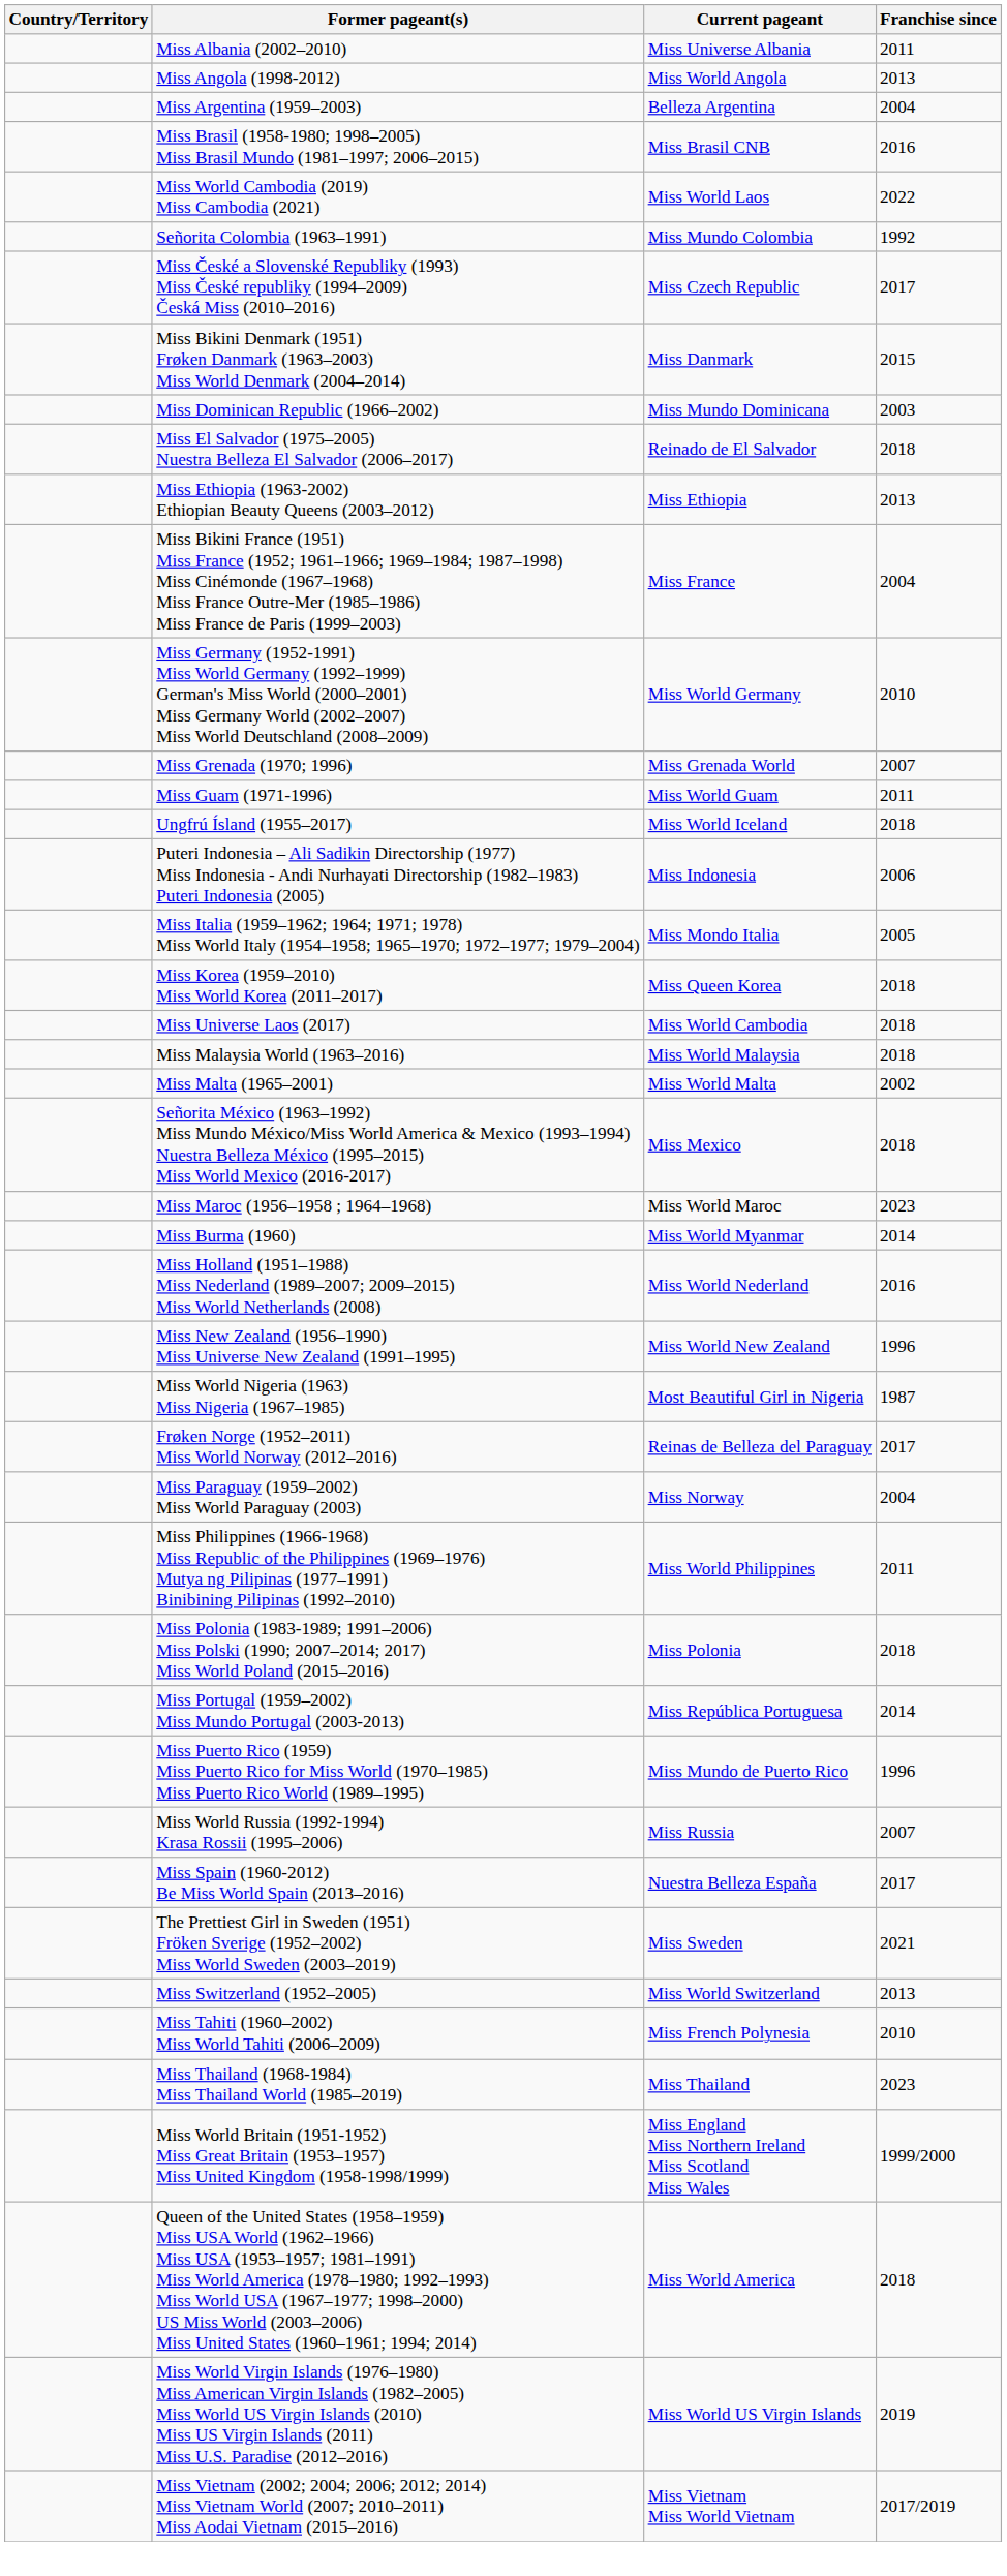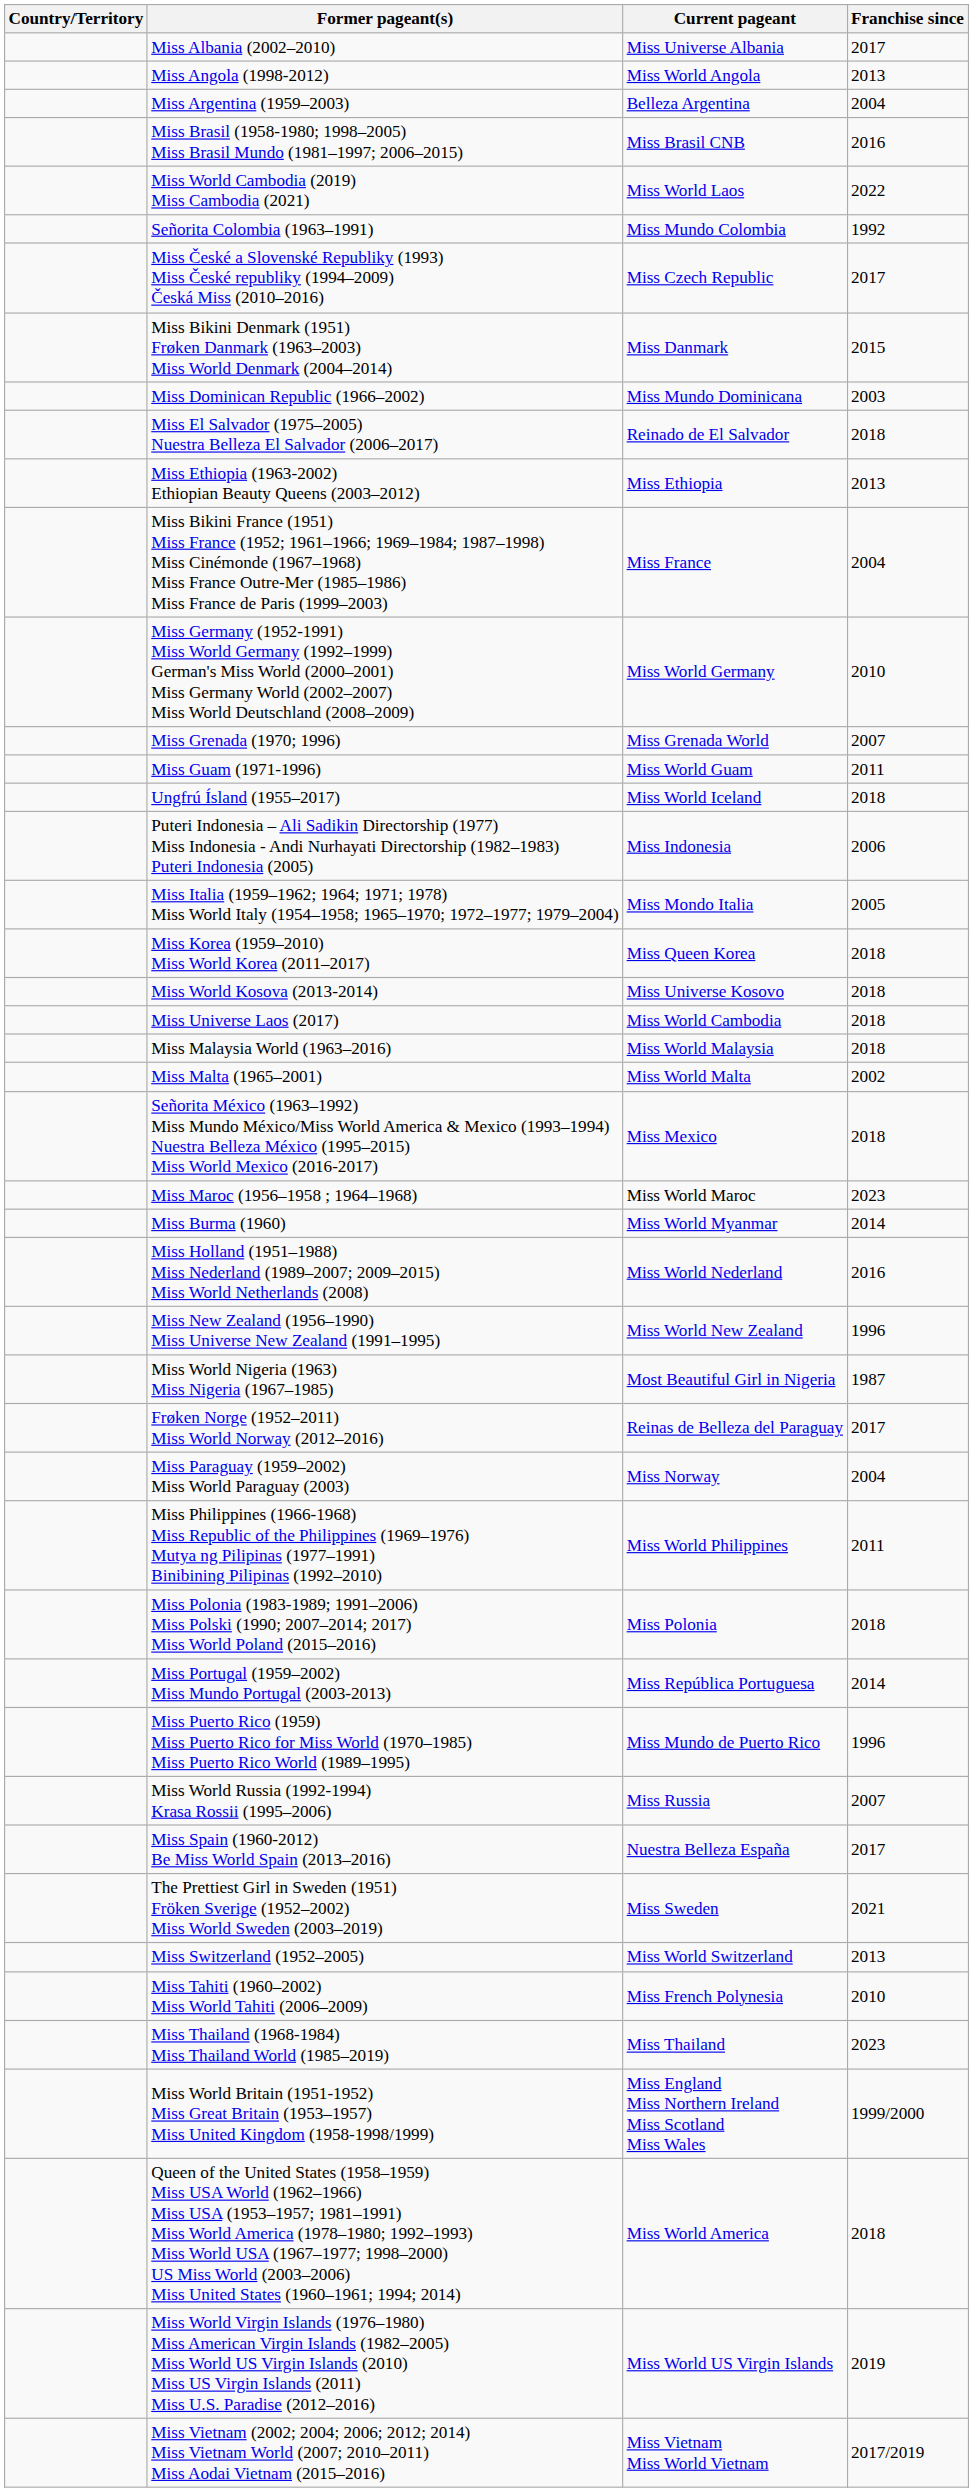 <table class="wikitable sortable" style="font-size: 95%;">
 <tr>
 <th>Country/Territory</th>
 <th>Former pageant(s)</th>
 <th>Current pageant</th>
 <th>Franchise since</th>
 </tr>
 <tr>
 <td><strong></strong></td>
 <td><a href='#'>Miss Albania</a> (2002–2010)</td>
 <td><a href='#'>Miss Universe Albania</a></td>
-<td>2011</td>
+<td>2017</td>
 </tr>
 <tr>
 <td><strong></strong></td>
 <td><a href='#'>Miss Angola</a> (1998-2012)</td>
 <td><a href='#'>Miss World Angola</a></td>
 <td>2013</td>
 </tr>
 <tr>
 <td><strong></strong></td>
 <td><a href='#'>Miss Argentina</a> (1959–2003)</td>
 <td><a href='#'>Belleza Argentina</a></td>
 <td>2004</td>
 </tr>
 <tr>
 <td><strong></strong></td>
 <td><a href='#'>Miss Brasil</a> (1958-1980; 1998–2005)<br><a href='#'>Miss Brasil Mundo</a> (1981–1997; 2006–2015)</td>
 <td><a href='#'>Miss Brasil CNB</a></td>
 <td>2016</td>
 </tr>
 <tr>
 <td><strong></strong></td>
 <td><a href='#'>Miss World Cambodia</a> (2019)<br><a href='#'>Miss Cambodia</a> (2021)</td>
 <td><a href='#'>Miss World Laos</a></td>
 <td>2022</td>
 </tr>
 <tr>
 <td><strong></strong></td>
 <td><a href='#'>Señorita Colombia</a> (1963–1991)</td>
 <td><a href='#'>Miss Mundo Colombia</a></td>
 <td>1992</td>
 </tr>
 <tr>
 <td><strong></strong></td>
 <td><a href='#'>Miss České a Slovenské Republiky</a> (1993)<br><a href='#'>Miss České republiky</a> (1994–2009)<br><a href='#'>Česká Miss</a> (2010–2016)</td>
 <td><a href='#'>Miss Czech Republic</a></td>
 <td>2017</td>
 </tr>
 <tr>
 <td><strong></strong></td>
 <td>Miss Bikini Denmark (1951)<br><a href='#'>Frøken Danmark</a> (1963–2003)<br><a href='#'>Miss World Denmark</a> (2004–2014)</td>
 <td><a href='#'>Miss Danmark</a></td>
 <td>2015</td>
 </tr>
 <tr>
 <td><strong></strong></td>
 <td><a href='#'>Miss Dominican Republic</a> (1966–2002)</td>
 <td><a href='#'>Miss Mundo Dominicana</a></td>
 <td>2003</td>
 </tr>
 <tr>
 <td><strong></strong></td>
 <td><a href='#'>Miss El Salvador</a> (1975–2005)<br><a href='#'>Nuestra Belleza El Salvador</a> (2006–2017)</td>
 <td><a href='#'>Reinado de El Salvador</a></td>
 <td>2018</td>
 </tr>
 <tr>
 <td><strong></strong></td>
 <td><a href='#'>Miss Ethiopia</a> (1963-2002)<br>Ethiopian Beauty Queens (2003–2012)</td>
 <td><a href='#'>Miss Ethiopia</a></td>
 <td>2013</td>
 </tr>
 <tr>
 <td><strong></strong></td>
 <td>Miss Bikini France (1951)<br><a href='#'>Miss France</a> (1952; 1961–1966; 1969–1984; 1987–1998)<br>Miss Cinémonde (1967–1968)<br>Miss France Outre-Mer (1985–1986)<br>Miss France de Paris (1999–2003)</td>
 <td><a href='#'>Miss France</a></td>
 <td>2004</td>
 </tr>
 <tr>
 <td><strong></strong></td>
 <td><a href='#'>Miss Germany</a> (1952-1991)<br><a href='#'>Miss World Germany</a> (1992–1999)<br>German's Miss World (2000–2001)<br> Miss Germany World (2002–2007)<br>Miss World Deutschland (2008–2009)</td>
 <td><a href='#'>Miss World Germany</a></td>
 <td>2010</td>
 </tr>
 <tr>
 <td><strong></strong></td>
 <td><a href='#'>Miss Grenada</a> (1970; 1996)</td>
 <td><a href='#'>Miss Grenada World</a></td>
 <td>2007</td>
 </tr>
 <tr>
 <td><strong></strong></td>
 <td><a href='#'>Miss Guam</a> (1971-1996)</td>
 <td><a href='#'>Miss World Guam</a></td>
 <td>2011</td>
 </tr>
 <tr>
 <td><strong></strong></td>
 <td><a href='#'>Ungfrú Ísland</a> (1955–2017)</td>
 <td><a href='#'>Miss World Iceland</a></td>
 <td>2018</td>
 </tr>
 <tr>
 <td><strong></strong></td>
 <td>Puteri Indonesia – <a href='#'>Ali Sadikin</a> Directorship (1977)<br>Miss Indonesia - Andi Nurhayati Directorship (1982–1983)<br><a href='#'>Puteri Indonesia</a> (2005)</td>
 <td><a href='#'>Miss Indonesia</a></td>
 <td>2006</td>
 </tr>
 <tr>
 <td><strong></strong></td>
 <td><a href='#'>Miss Italia</a> (1959–1962; 1964; 1971; 1978)<br>Miss World Italy (1954–1958; 1965–1970; 1972–1977; 1979–2004)</td>
 <td><a href='#'>Miss Mondo Italia</a></td>
 <td>2005</td>
 </tr>
 <tr>
 <td><strong></strong></td>
 <td><a href='#'>Miss Korea</a> (1959–2010)<br><a href='#'>Miss World Korea</a> (2011–2017)</td>
 <td><a href='#'>Miss Queen Korea</a></td>
+<td>2018</td>
+</tr>
+<tr>
+<td><strong></strong></td>
+<td><a href='#'>Miss World Kosova</a> (2013-2014)</td>
+<td><a href='#'>Miss Universe Kosovo</a></td>
 <td>2018</td>
 </tr>
 <tr>
 <td><strong></strong></td>
 <td><a href='#'>Miss Universe Laos</a> (2017)</td>
 <td><a href='#'>Miss World Cambodia</a></td>
 <td>2018</td>
 </tr>
 <tr>
 <td><strong></strong></td>
 <td>Miss Malaysia World (1963–2016)</td>
 <td><a href='#'>Miss World Malaysia</a></td>
 <td>2018</td>
 </tr>
 <tr>
 <td><strong></strong></td>
 <td><a href='#'>Miss Malta</a> (1965–2001)</td>
 <td><a href='#'>Miss World Malta</a></td>
 <td>2002</td>
 </tr>
 <tr>
 <td><strong></strong></td>
 <td><a href='#'>Señorita México</a> (1963–1992)<br>Miss Mundo México/Miss World America & Mexico (1993–1994)<br><a href='#'>Nuestra Belleza México</a> (1995–2015)<br><a href='#'>Miss World Mexico</a> (2016-2017)</td>
 <td><a href='#'>Miss Mexico</a></td>
 <td>2018</td>
 </tr>
 <tr>
 <td><strong></strong></td>
 <td><a href='#'>Miss Maroc</a> (1956–1958 ; 1964–1968)</td>
 <td>Miss World Maroc</td>
 <td>2023</td>
 </tr>
 <tr>
 <td><strong></strong></td>
 <td><a href='#'>Miss Burma</a> (1960)</td>
 <td><a href='#'>Miss World Myanmar</a></td>
 <td>2014</td>
 </tr>
 <tr>
 <td><strong></strong></td>
 <td><a href='#'>Miss Holland</a> (1951–1988)<br><a href='#'>Miss Nederland</a> (1989–2007; 2009–2015)<br><a href='#'>Miss World Netherlands</a> (2008)</td>
 <td><a href='#'>Miss World Nederland</a></td>
 <td>2016</td>
 </tr>
 <tr>
 <td><strong></strong></td>
 <td><a href='#'>Miss New Zealand</a> (1956–1990)<br><a href='#'>Miss Universe New Zealand</a> (1991–1995)</td>
 <td><a href='#'>Miss World New Zealand</a></td>
 <td>1996</td>
 </tr>
 <tr>
 <td><strong></strong></td>
 <td>Miss World Nigeria (1963)<br><a href='#'>Miss Nigeria</a> (1967–1985)</td>
 <td><a href='#'>Most Beautiful Girl in Nigeria</a></td>
 <td>1987</td>
 </tr>
 <tr>
 <td><strong></strong></td>
 <td><a href='#'>Frøken Norge</a> (1952–2011)<br><a href='#'>Miss World Norway</a> (2012–2016)</td>
 <td><a href='#'>Reinas de Belleza del Paraguay</a></td>
 <td>2017</td>
 </tr>
 <tr>
 <td><strong></strong></td>
 <td><a href='#'>Miss Paraguay</a> (1959–2002)<br>Miss World Paraguay (2003)</td>
 <td><a href='#'>Miss Norway</a></td>
 <td>2004</td>
 </tr>
 <tr>
 <td><strong></strong></td>
 <td>Miss Philippines (1966-1968)<br><a href='#'>Miss Republic of the Philippines</a> (1969–1976)<br><a href='#'>Mutya ng Pilipinas</a> (1977–1991)<br><a href='#'>Binibining Pilipinas</a> (1992–2010)</td>
 <td><a href='#'>Miss World Philippines</a></td>
 <td>2011</td>
 </tr>
 <tr>
 <td><strong></strong></td>
 <td><a href='#'>Miss Polonia</a> (1983-1989; 1991–2006)<br><a href='#'>Miss Polski</a> (1990; 2007–2014; 2017)<br><a href='#'>Miss World Poland</a> (2015–2016)</td>
 <td><a href='#'>Miss Polonia</a></td>
 <td>2018</td>
 </tr>
 <tr>
 <td><strong></strong></td>
 <td><a href='#'>Miss Portugal</a> (1959–2002)<br><a href='#'>Miss Mundo Portugal</a> (2003-2013)</td>
 <td><a href='#'>Miss República Portuguesa</a></td>
 <td>2014</td>
 </tr>
 <tr>
 <td><strong></strong></td>
 <td><a href='#'>Miss Puerto Rico</a> (1959)<br><a href='#'>Miss Puerto Rico for Miss World</a> (1970–1985)<br><a href='#'>Miss Puerto Rico World</a> (1989–1995)</td>
 <td><a href='#'>Miss Mundo de Puerto Rico</a></td>
 <td>1996</td>
 </tr>
 <tr>
 <td><strong></strong></td>
 <td>Miss World Russia (1992-1994)<br><a href='#'>Krasa Rossii</a> (1995–2006)</td>
 <td><a href='#'>Miss Russia</a></td>
 <td>2007</td>
 </tr>
 <tr>
 <td><strong></strong></td>
 <td><a href='#'>Miss Spain</a> (1960-2012)<br><a href='#'>Be Miss World Spain</a> (2013–2016)</td>
 <td><a href='#'>Nuestra Belleza España</a></td>
 <td>2017</td>
 </tr>
 <tr>
 <td><strong></strong></td>
 <td>The Prettiest Girl in Sweden (1951)<br><a href='#'>Fröken Sverige</a> (1952–2002)<br><a href='#'>Miss World Sweden</a> (2003–2019)</td>
 <td><a href='#'>Miss Sweden</a></td>
 <td>2021</td>
 </tr>
 <tr>
 <td><strong></strong></td>
 <td><a href='#'>Miss Switzerland</a> (1952–2005)</td>
 <td><a href='#'>Miss World Switzerland</a></td>
 <td>2013</td>
 </tr>
 <tr>
 <td><strong></strong></td>
 <td><a href='#'>Miss Tahiti</a> (1960–2002)<br><a href='#'>Miss World Tahiti</a> (2006–2009)</td>
 <td><a href='#'>Miss French Polynesia</a></td>
 <td>2010</td>
 </tr>
 <tr>
 <td><strong></strong></td>
 <td><a href='#'>Miss Thailand</a> (1968-1984)<br><a href='#'>Miss Thailand World</a> (1985–2019)</td>
 <td><a href='#'>Miss Thailand</a></td>
 <td>2023</td>
 </tr>
 <tr>
 <td><strong></strong></td>
 <td>Miss World Britain (1951-1952)<br><a href='#'>Miss Great Britain</a> (1953–1957)<br><a href='#'>Miss United Kingdom</a> (1958-1998/1999)</td>
 <td><a href='#'>Miss England</a><br><a href='#'>Miss Northern Ireland</a><br><a href='#'>Miss Scotland</a><br><a href='#'>Miss Wales</a></td>
 <td>1999/2000</td>
 </tr>
 <tr>
 <td><strong></strong></td>
 <td>Queen of the United States (1958–1959)<br><a href='#'>Miss USA World</a> (1962–1966)<br><a href='#'>Miss USA</a> (1953–1957; 1981–1991)<br><a href='#'>Miss World America</a> (1978–1980; 1992–1993)<br><a href='#'>Miss World USA</a> (1967–1977; 1998–2000)<br><a href='#'>US Miss World</a> (2003–2006)<br><a href='#'>Miss United States</a> (1960–1961; 1994; 2014)<br></td>
 <td><a href='#'>Miss World America</a></td>
 <td>2018</td>
 </tr>
 <tr>
 <td><strong></strong></td>
 <td><a href='#'>Miss World Virgin Islands</a> (1976–1980)<br><a href='#'>Miss American Virgin Islands</a> (1982–2005)<br><a href='#'>Miss World US Virgin Islands</a> (2010)<br><a href='#'>Miss US Virgin Islands</a> (2011)<br><a href='#'>Miss U.S. Paradise</a> (2012–2016)</td>
 <td><a href='#'>Miss World US Virgin Islands</a></td>
 <td>2019</td>
 </tr>
 <tr>
 <td><strong></strong></td>
 <td><a href='#'>Miss Vietnam</a> (2002; 2004; 2006; 2012; 2014)<br><a href='#'>Miss Vietnam World</a> (2007; 2010–2011)<br><a href='#'>Miss Aodai Vietnam</a> (2015–2016)</td>
 <td><a href='#'>Miss Vietnam</a><br><a href='#'>Miss World Vietnam</a></td>
 <td>2017/2019</td>
 </tr>
 </table>
